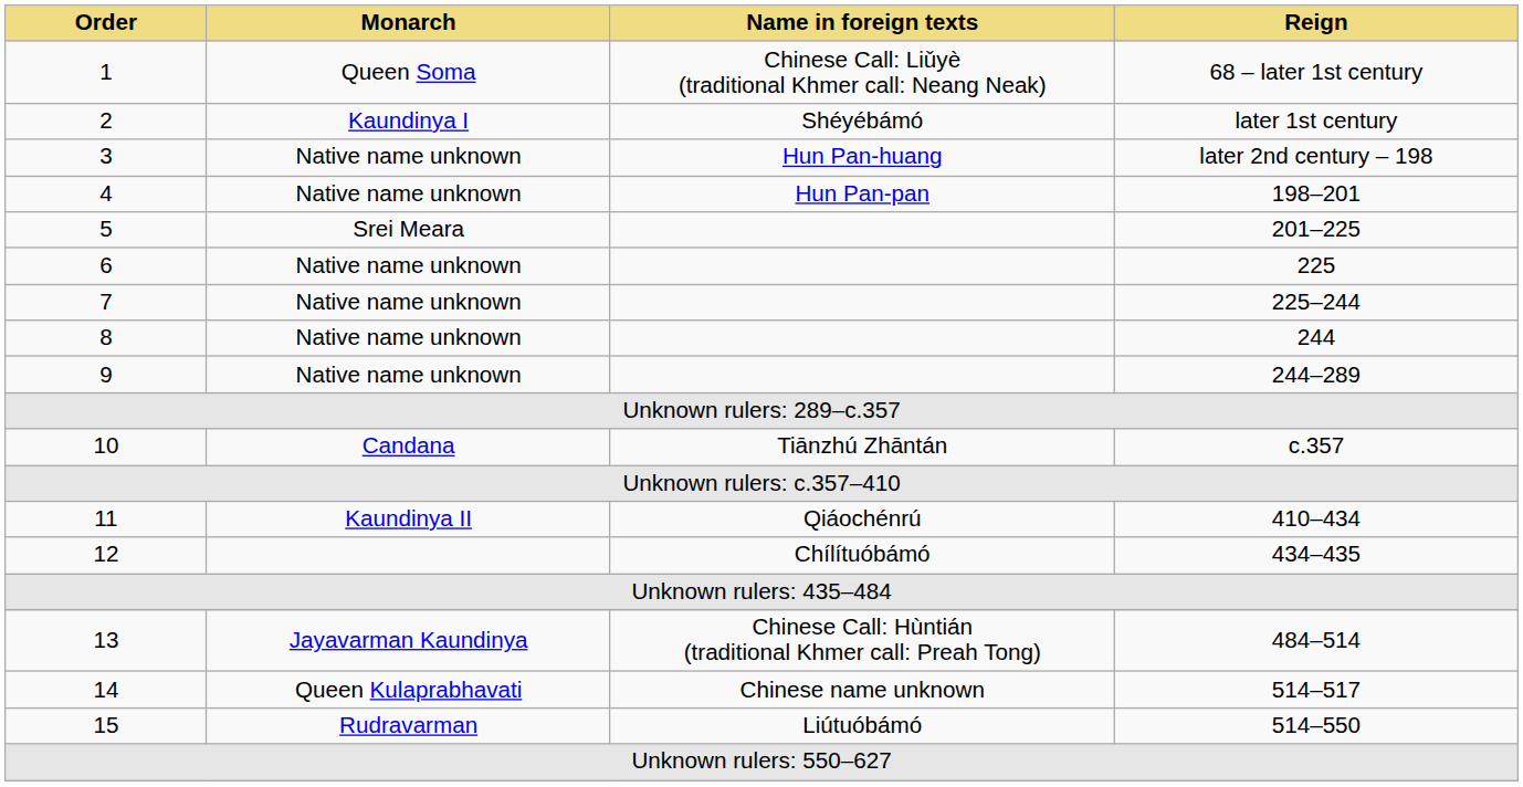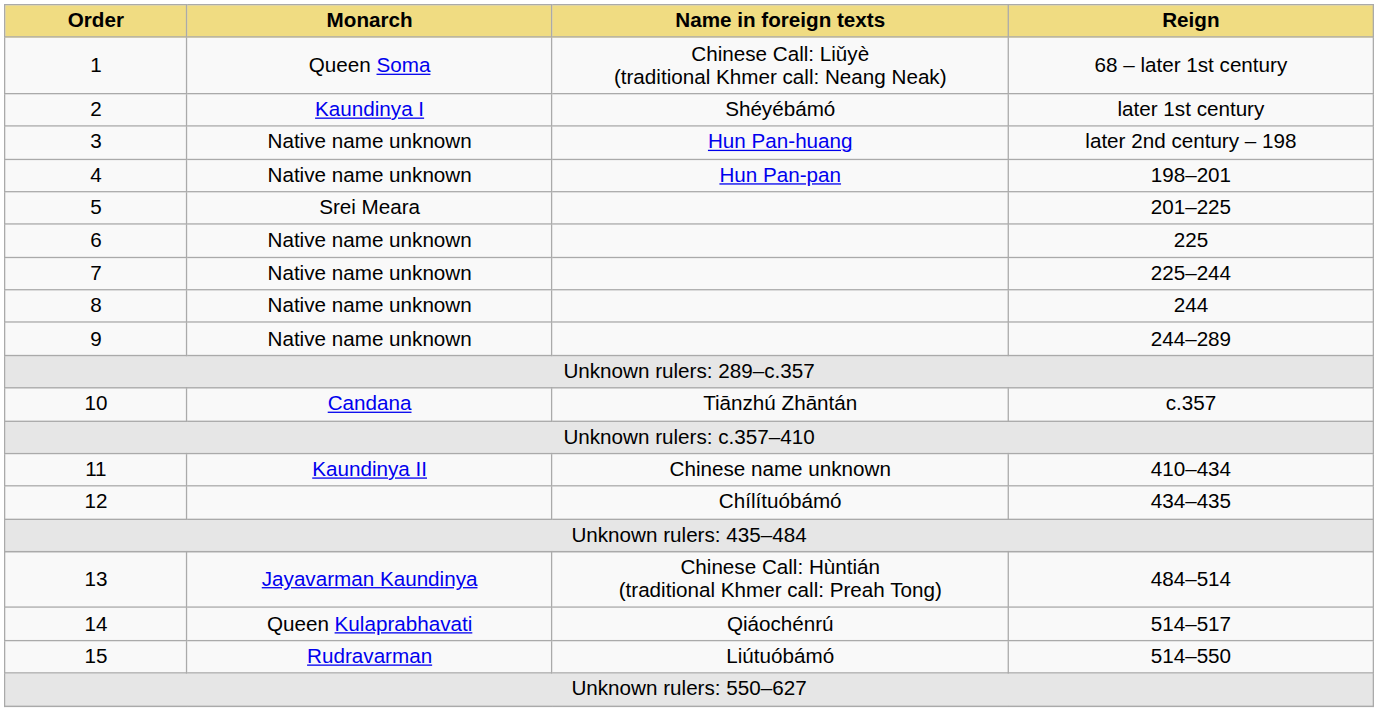 <table class="wikitable">
 <tr>
 <th style="background-color:#F0DC82" width=10%>Order</th>
 <th style="background-color:#F0DC82" width=20%>Monarch</th>
 <th style="background-color:#F0DC82" width=25%>Name in foreign texts</th>
 <th style="background-color:#F0DC82" width=20%>Reign</th>
 </tr>
 <tr>
 <td align="center">1</td>
 <td align="center">Queen <a href='#'>Soma</a></td>
 <td align="center">Chinese Call: Liǔyè<br>(traditional Khmer call: Neang Neak)</td>
 <td align="center">68 – later 1st century</td>
 </tr>
 <tr>
 <td align="center">2</td>
 <td align="center"><a href='#'>Kaundinya I</a></td>
 <td align="center">Shéyébámó</td>
 <td align="center">later 1st century</td>
 </tr>
 <tr>
 <td align="center">3</td>
 <td align="center">Native name unknown</td>
 <td align="center"><a href='#'>Hun Pan-huang</a></td>
 <td align="center">later 2nd century – 198</td>
 </tr>
 <tr>
 <td align="center">4</td>
 <td align="center">Native name unknown</td>
 <td align="center"><a href='#'>Hun Pan-pan</a></td>
 <td align="center">198–201</td>
 </tr>
 <tr>
 <td align="center">5</td>
 <td align="center">Srei Meara</td>
 <td align="center"></td>
 <td align="center">201–225</td>
 </tr>
 <tr>
 <td align="center">6</td>
 <td align="center">Native name unknown</td>
 <td align="center"></td>
 <td align="center">225</td>
 </tr>
 <tr>
 <td align="center">7</td>
 <td align="center">Native name unknown</td>
 <td align="center"></td>
 <td align="center">225–244</td>
 </tr>
 <tr>
 <td align="center">8</td>
 <td align="center">Native name unknown</td>
 <td align="center"></td>
 <td align="center">244</td>
 </tr>
 <tr>
 <td align="center">9</td>
 <td align="center">Native name unknown</td>
 <td align="center"></td>
 <td align="center">244–289</td>
 </tr>
 <tr>
 <td colspan=4 align="center" style="background:#E6E6E6;">Unknown rulers: 289–c.357</td>
 </tr>
 <tr>
 <td align="center">10</td>
 <td align="center"><a href='#'>Candana</a></td>
 <td align="center">Tiānzhú Zhāntán</td>
 <td align="center">c.357</td>
 </tr>
 <tr>
 <td colspan=4 align="center" style="background:#E6E6E6;">Unknown rulers: c.357–410</td>
 </tr>
 <tr>
 <td align="center">11</td>
 <td align="center"><a href='#'>Kaundinya II</a></td>
-<td align="center">Qiáochénrú</td>
+<td align="center">Chinese name unknown</td>
 <td align="center">410–434</td>
 </tr>
 <tr>
 <td align="center">12</td>
 <td align="center"></td>
 <td align="center">Chílítuóbámó</td>
 <td align="center">434–435</td>
 </tr>
 <tr>
 <td colspan=4 align="center" style="background:#E6E6E6;">Unknown rulers: 435–484</td>
 </tr>
 <tr>
 </tr>
 <tr>
 <td align="center">13</td>
 <td align="center"><a href='#'>Jayavarman Kaundinya</a></td>
 <td align="center">Chinese Call: Hùntián<br>(traditional Khmer call: Preah Tong)</td>
 <td align="center">484–514</td>
 </tr>
 <tr>
 <td align="center">14</td>
 <td align="center">Queen <a href='#'>Kulaprabhavati</a></td>
-<td align="center">Chinese name unknown</td>
+<td align="center">Qiáochénrú</td>
 <td align="center">514–517</td>
 </tr>
 <tr>
 <td align="center">15</td>
 <td align="center"><a href='#'>Rudravarman</a></td>
 <td align="center">Liútuóbámó</td>
 <td align="center">514–550</td>
 </tr>
 <tr>
 <td colspan=4 align="center" style="background:#E6E6E6;">Unknown rulers: 550–627</td>
 </tr>
 <tr>
 </tr>
 </table>
